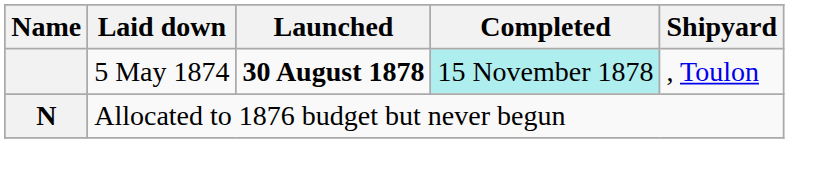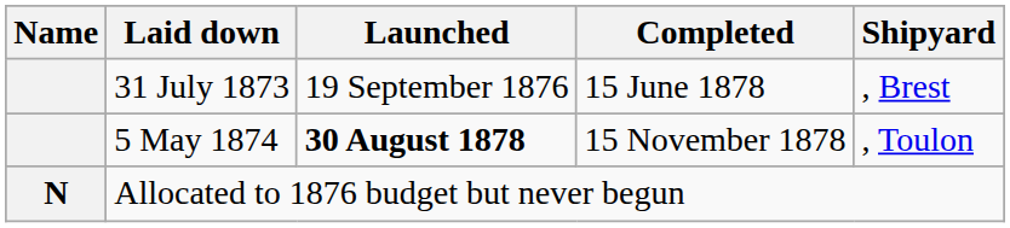 <table class="wikitable plainrowheaders">
 <tr>
 <th scope="col">Name</th>
 <th scope="col">Laid down</th>
 <th scope="col">Launched</th>
 <th scope="col">Completed</th>
 <th scope="col">Shipyard</th>
 </tr>
 <tr>
 <th scope="row"></th>
+<td>31 July 1873</td>
+<td>19 September 1876</td>
+<td>15 June 1878</td>
+<td>, <a href='#'>Brest</a></td>
+</tr>
+<tr>
+<th scope="row"></th>
 <td>5 May 1874</td>
 <td><strong>30 August 1878</strong></td>
-<td style="background: paleturquoise;">15 November 1878</td>
+<td>15 November 1878</td>
 <td>, <a href='#'>Toulon</a></td>
 </tr>
 <tr>
 <th scope="row">N</th>
 <td colspan="4">Allocated to 1876 budget but never begun</td>
 </tr>
 </table>
